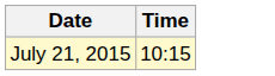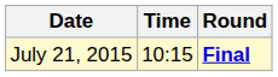 <table class="wikitable">
 <tr>
 <th>Date</th>
 <th>Time</th>
+<th>Round</th>
 </tr>
 <tr style=background:lemonchiffon>
 <td>July 21, 2015</td>
 <td>10:15</td>
+<td><strong><a href='#'>Final</a></strong></td>
 </tr>
 </table>
